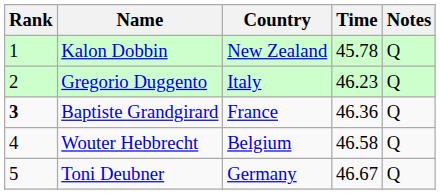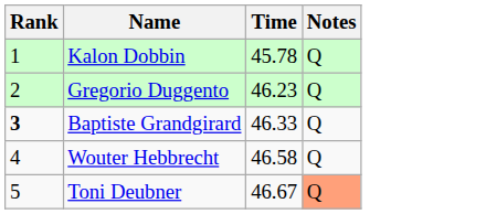 <table class="wikitable" style="font-size:95%" style="text-align:center; width:35em;">
 <tr>
 <th>Rank</th>
 <th>Name</th>
-<th>Country</th>
 <th>Time</th>
 <th>Notes</th>
 </tr>
 <tr bgcolor=ccffcc>
 <td>1</td>
 <td align=left><a href='#'>Kalon Dobbin</a></td>
-<td align="left"> <a href='#'>New Zealand</a></td>
 <td>45.78</td>
 <td>Q</td>
 </tr>
 <tr bgcolor=ccffcc>
 <td>2</td>
 <td align=left><a href='#'>Gregorio Duggento</a></td>
-<td align="left"> <a href='#'>Italy</a></td>
 <td>46.23</td>
 <td>Q</td>
 </tr>
 <tr>
 <td><strong>3</strong></td>
 <td align=left><a href='#'>Baptiste Grandgirard</a></td>
-<td align="left"> <a href='#'>France</a></td>
-<td>46.36</td>
+<td>46.33</td>
 <td>Q</td>
 </tr>
 <tr>
 <td>4</td>
 <td align=left><a href='#'>Wouter Hebbrecht</a></td>
-<td align="left"> <a href='#'>Belgium</a></td>
 <td>46.58</td>
 <td>Q</td>
 </tr>
 <tr>
 <td>5</td>
 <td align=left><a href='#'>Toni Deubner</a></td>
-<td align="left"> <a href='#'>Germany</a></td>
 <td>46.67</td>
-<td>Q</td>
+<td style="background: lightsalmon;">Q</td>
 </tr>
 </table>
